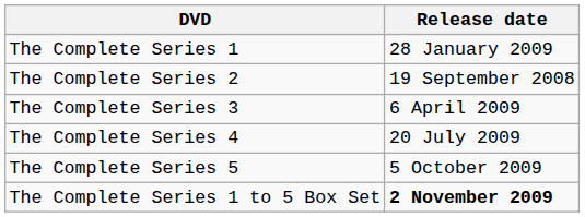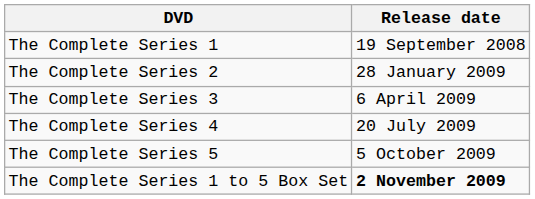 <table class="wikitable">
 <tr>
 <th>DVD</th>
 <th>Release date</th>
 </tr>
 <tr>
 <td>The Complete Series 1</td>
-<td>28 January 2009</td>
+<td>19 September 2008</td>
 </tr>
 <tr>
 <td>The Complete Series 2</td>
-<td>19 September 2008</td>
+<td>28 January 2009</td>
 </tr>
 <tr>
 <td>The Complete Series 3</td>
 <td>6 April 2009</td>
 </tr>
 <tr>
 <td>The Complete Series 4</td>
 <td>20 July 2009</td>
 </tr>
 <tr>
 <td>The Complete Series 5</td>
 <td>5 October 2009</td>
 </tr>
 <tr>
 <td>The Complete Series 1 to 5 Box Set</td>
 <td><strong>2 November 2009</strong></td>
 </tr>
 </table>
